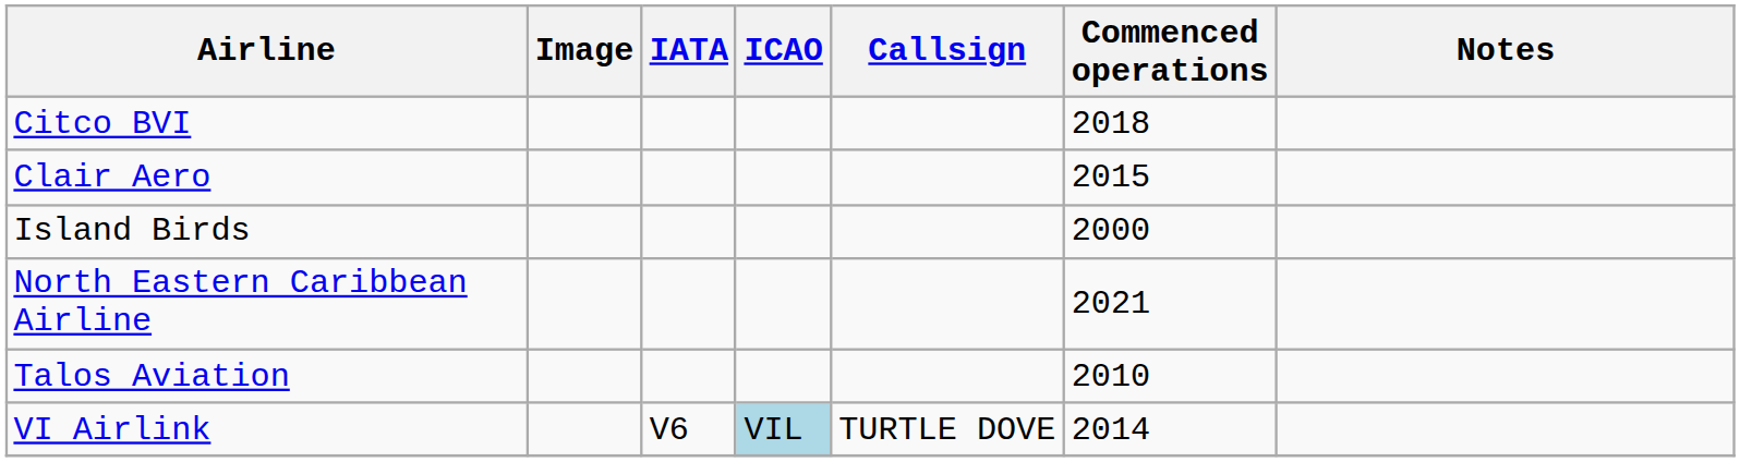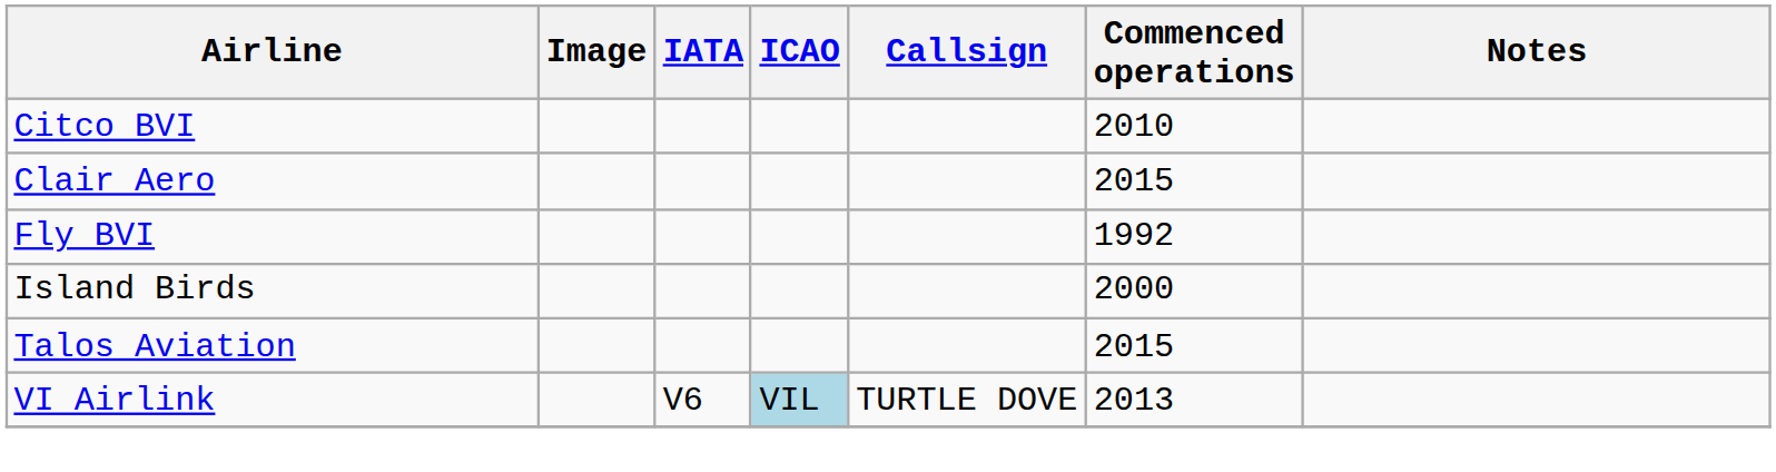 <table class="wikitable sortable" style="border-collapse:collapse; margin:auto;" border="1" cellpadding="3">
 <tr valign="middle">
 <th style="width:200px;">Airline</th>
 <th>Image</th>
 <th><a href='#'>IATA</a></th>
 <th><a href='#'>ICAO</a></th>
 <th><a href='#'>Callsign</a></th>
 <th>Commenced<br>operations</th>
 <th style="width:175px;">Notes</th>
 </tr>
 <tr>
 <td><a href='#'>Citco BVI</a></td>
 <td></td>
 <td></td>
 <td></td>
 <td></td>
-<td>2018</td>
+<td>2010</td>
 <td></td>
 </tr>
 <tr>
 <td><a href='#'>Clair Aero</a></td>
 <td></td>
 <td></td>
 <td></td>
 <td></td>
 <td>2015</td>
 <td></td>
 </tr>
 <tr>
+<td><a href='#'>Fly BVI</a></td>
+<td></td>
+<td></td>
+<td></td>
+<td></td>
+<td>1992</td>
+<td></td>
+</tr>
+<tr>
 <td>Island Birds</td>
 <td></td>
 <td></td>
 <td></td>
 <td></td>
 <td>2000</td>
 <td></td>
 </tr>
 <tr>
-<td><a href='#'>North Eastern Caribbean Airline</a></td>
-<td></td>
-<td></td>
-<td></td>
-<td></td>
-<td>2021</td>
-<td></td>
-</tr>
-<tr>
 <td><a href='#'>Talos Aviation</a></td>
 <td></td>
 <td></td>
 <td></td>
 <td></td>
-<td>2010</td>
+<td>2015</td>
 <td></td>
 </tr>
 <tr>
 <td><a href='#'>VI Airlink</a></td>
 <td></td>
 <td>V6</td>
 <td style="background: lightblue;">VIL</td>
 <td>TURTLE DOVE</td>
-<td>2014</td>
+<td>2013</td>
 <td></td>
 </tr>
 <tr>
 </tr>
 </table>
